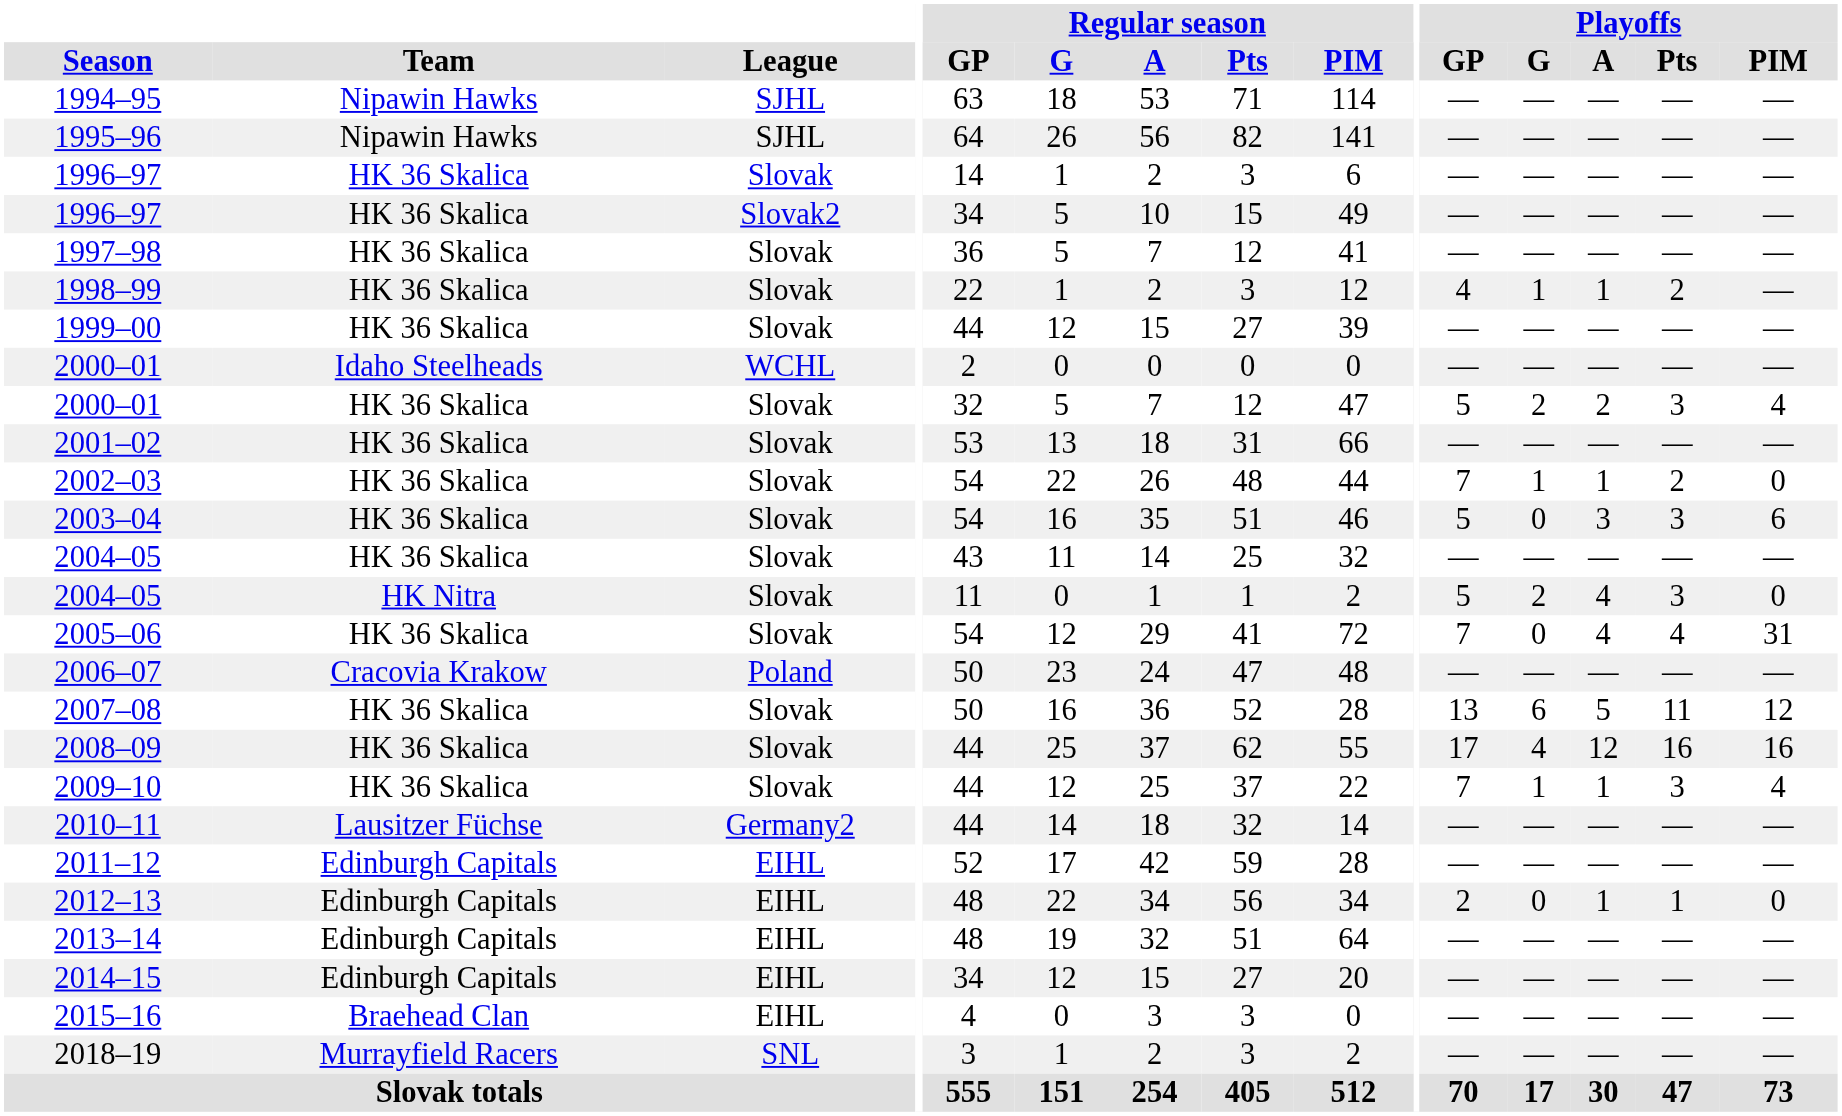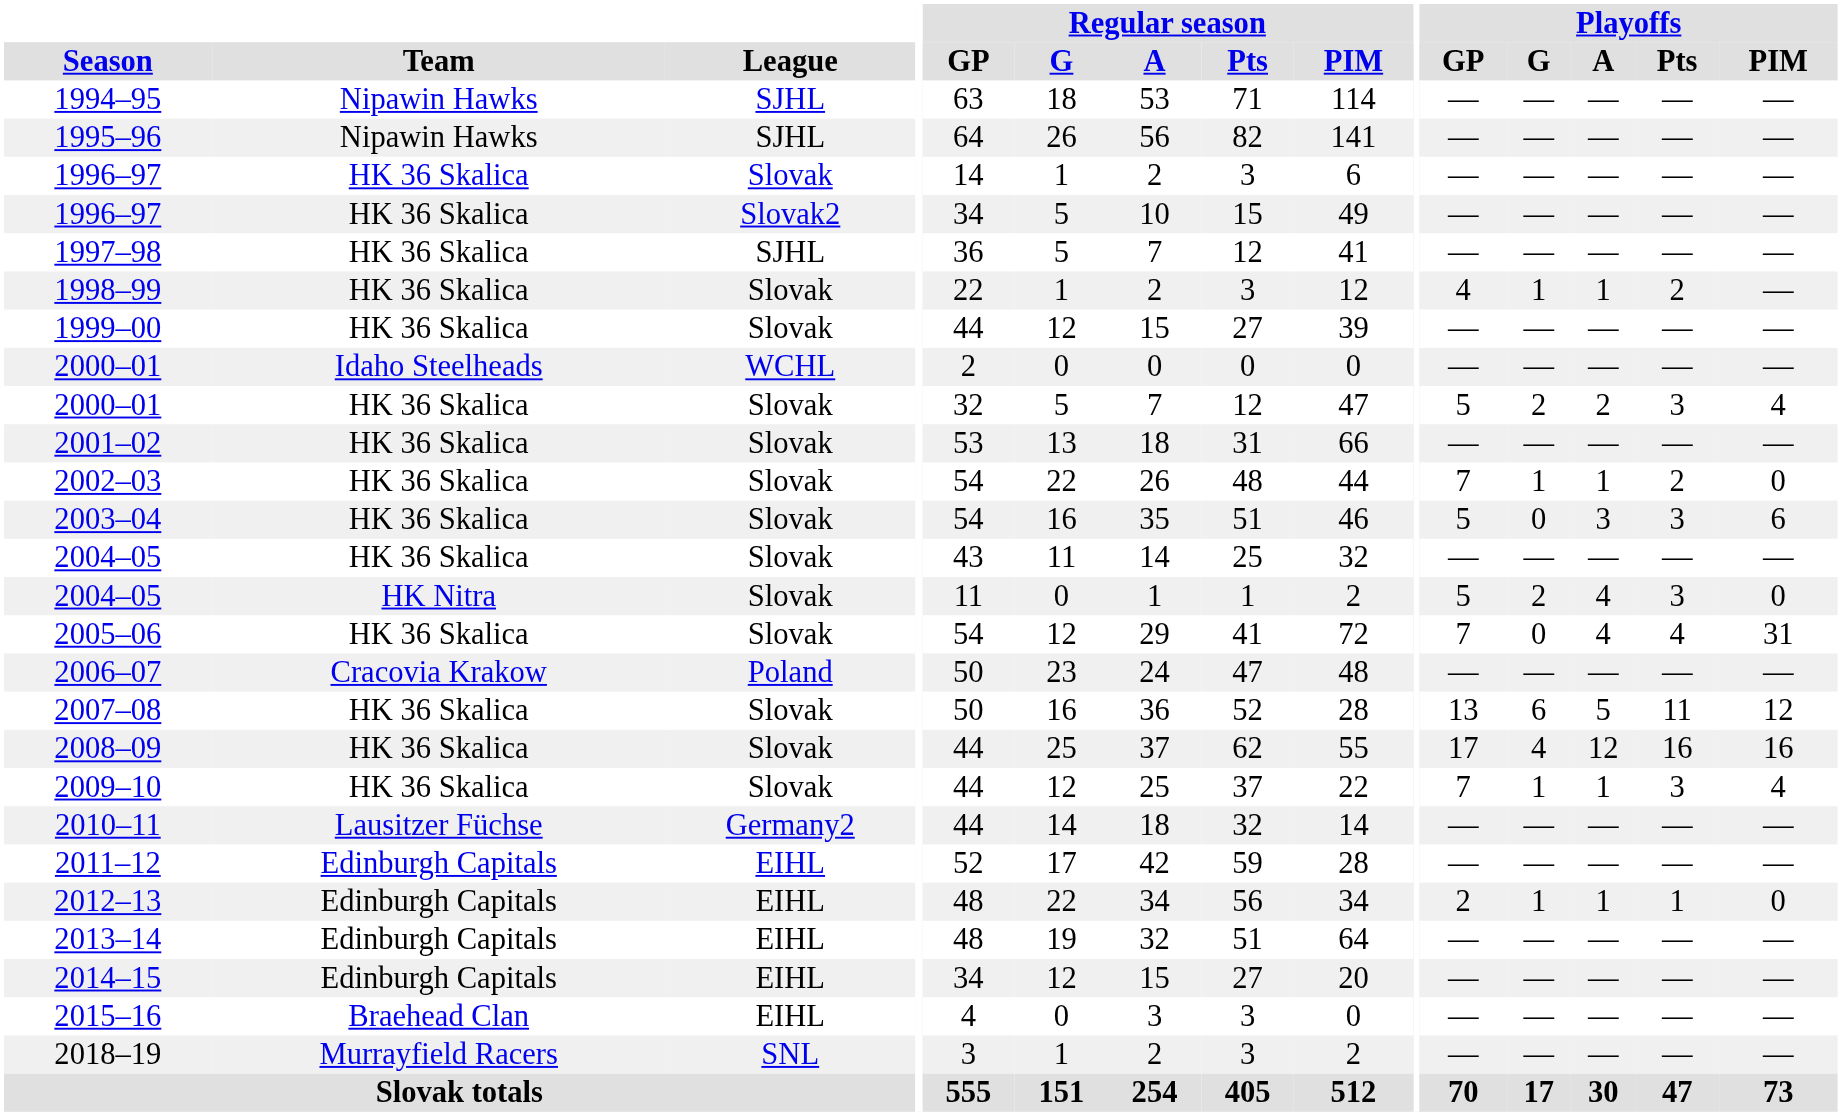 <table border="0" cellpadding="1" cellspacing="0" style="text-align:center; width:60em">
 <tr bgcolor="#e0e0e0">
 <th colspan="3" bgcolor="#ffffff"></th>
 <th rowspan="99" bgcolor="#ffffff"></th>
 <th colspan="5"><a href='#'>Regular season</a></th>
 <th rowspan="99" bgcolor="#ffffff"></th>
 <th colspan="5"><a href='#'>Playoffs</a></th>
 </tr>
 <tr bgcolor="#e0e0e0">
 <th><a href='#'>Season</a></th>
 <th>Team</th>
 <th>League</th>
 <th>GP</th>
 <th><a href='#'>G</a></th>
 <th><a href='#'>A</a></th>
 <th><a href='#'>Pts</a></th>
 <th><a href='#'>PIM</a></th>
 <th>GP</th>
 <th>G</th>
 <th>A</th>
 <th>Pts</th>
 <th>PIM</th>
 </tr>
 <tr>
 <td><a href='#'>1994–95</a></td>
 <td><a href='#'>Nipawin Hawks</a></td>
 <td><a href='#'>SJHL</a></td>
 <td>63</td>
 <td>18</td>
 <td>53</td>
 <td>71</td>
 <td>114</td>
 <td>—</td>
 <td>—</td>
 <td>—</td>
 <td>—</td>
 <td>—</td>
 </tr>
 <tr bgcolor="#f0f0f0">
 <td><a href='#'>1995–96</a></td>
 <td>Nipawin Hawks</td>
 <td>SJHL</td>
 <td>64</td>
 <td>26</td>
 <td>56</td>
 <td>82</td>
 <td>141</td>
 <td>—</td>
 <td>—</td>
 <td>—</td>
 <td>—</td>
 <td>—</td>
 </tr>
 <tr>
 <td><a href='#'>1996–97</a></td>
 <td><a href='#'>HK 36 Skalica</a></td>
 <td><a href='#'>Slovak</a></td>
 <td>14</td>
 <td>1</td>
 <td>2</td>
 <td>3</td>
 <td>6</td>
 <td>—</td>
 <td>—</td>
 <td>—</td>
 <td>—</td>
 <td>—</td>
 </tr>
 <tr bgcolor="#f0f0f0">
 <td><a href='#'>1996–97</a></td>
 <td>HK 36 Skalica</td>
 <td><a href='#'>Slovak2</a></td>
 <td>34</td>
 <td>5</td>
 <td>10</td>
 <td>15</td>
 <td>49</td>
 <td>—</td>
 <td>—</td>
 <td>—</td>
 <td>—</td>
 <td>—</td>
 </tr>
 <tr>
 <td><a href='#'>1997–98</a></td>
 <td>HK 36 Skalica</td>
-<td>Slovak</td>
+<td>SJHL</td>
 <td>36</td>
 <td>5</td>
 <td>7</td>
 <td>12</td>
 <td>41</td>
 <td>—</td>
 <td>—</td>
 <td>—</td>
 <td>—</td>
 <td>—</td>
 </tr>
 <tr bgcolor="#f0f0f0">
 <td><a href='#'>1998–99</a></td>
 <td>HK 36 Skalica</td>
 <td>Slovak</td>
 <td>22</td>
 <td>1</td>
 <td>2</td>
 <td>3</td>
 <td>12</td>
 <td>4</td>
 <td>1</td>
 <td>1</td>
 <td>2</td>
 <td>—</td>
 </tr>
 <tr>
 <td><a href='#'>1999–00</a></td>
 <td>HK 36 Skalica</td>
 <td>Slovak</td>
 <td>44</td>
 <td>12</td>
 <td>15</td>
 <td>27</td>
 <td>39</td>
 <td>—</td>
 <td>—</td>
 <td>—</td>
 <td>—</td>
 <td>—</td>
 </tr>
 <tr bgcolor="#f0f0f0">
 <td><a href='#'>2000–01</a></td>
 <td><a href='#'>Idaho Steelheads</a></td>
 <td><a href='#'>WCHL</a></td>
 <td>2</td>
 <td>0</td>
 <td>0</td>
 <td>0</td>
 <td>0</td>
 <td>—</td>
 <td>—</td>
 <td>—</td>
 <td>—</td>
 <td>—</td>
 </tr>
 <tr>
 <td><a href='#'>2000–01</a></td>
 <td>HK 36 Skalica</td>
 <td>Slovak</td>
 <td>32</td>
 <td>5</td>
 <td>7</td>
 <td>12</td>
 <td>47</td>
 <td>5</td>
 <td>2</td>
 <td>2</td>
 <td>3</td>
 <td>4</td>
 </tr>
 <tr bgcolor="#f0f0f0">
 <td><a href='#'>2001–02</a></td>
 <td>HK 36 Skalica</td>
 <td>Slovak</td>
 <td>53</td>
 <td>13</td>
 <td>18</td>
 <td>31</td>
 <td>66</td>
 <td>—</td>
 <td>—</td>
 <td>—</td>
 <td>—</td>
 <td>—</td>
 </tr>
 <tr>
 <td><a href='#'>2002–03</a></td>
 <td>HK 36 Skalica</td>
 <td>Slovak</td>
 <td>54</td>
 <td>22</td>
 <td>26</td>
 <td>48</td>
 <td>44</td>
 <td>7</td>
 <td>1</td>
 <td>1</td>
 <td>2</td>
 <td>0</td>
 </tr>
 <tr bgcolor="#f0f0f0">
 <td><a href='#'>2003–04</a></td>
 <td>HK 36 Skalica</td>
 <td>Slovak</td>
 <td>54</td>
 <td>16</td>
 <td>35</td>
 <td>51</td>
 <td>46</td>
 <td>5</td>
 <td>0</td>
 <td>3</td>
 <td>3</td>
 <td>6</td>
 </tr>
 <tr>
 <td><a href='#'>2004–05</a></td>
 <td>HK 36 Skalica</td>
 <td>Slovak</td>
 <td>43</td>
 <td>11</td>
 <td>14</td>
 <td>25</td>
 <td>32</td>
 <td>—</td>
 <td>—</td>
 <td>—</td>
 <td>—</td>
 <td>—</td>
 </tr>
 <tr bgcolor="#f0f0f0">
 <td><a href='#'>2004–05</a></td>
 <td><a href='#'>HK Nitra</a></td>
 <td>Slovak</td>
 <td>11</td>
 <td>0</td>
 <td>1</td>
 <td>1</td>
 <td>2</td>
 <td>5</td>
 <td>2</td>
 <td>4</td>
 <td>3</td>
 <td>0</td>
 </tr>
 <tr>
 <td><a href='#'>2005–06</a></td>
 <td>HK 36 Skalica</td>
 <td>Slovak</td>
 <td>54</td>
 <td>12</td>
 <td>29</td>
 <td>41</td>
 <td>72</td>
 <td>7</td>
 <td>0</td>
 <td>4</td>
 <td>4</td>
 <td>31</td>
 </tr>
 <tr bgcolor="#f0f0f0">
 <td><a href='#'>2006–07</a></td>
 <td><a href='#'>Cracovia Krakow</a></td>
 <td><a href='#'>Poland</a></td>
 <td>50</td>
 <td>23</td>
 <td>24</td>
 <td>47</td>
 <td>48</td>
 <td>—</td>
 <td>—</td>
 <td>—</td>
 <td>—</td>
 <td>—</td>
 </tr>
 <tr>
 <td><a href='#'>2007–08</a></td>
 <td>HK 36 Skalica</td>
 <td>Slovak</td>
 <td>50</td>
 <td>16</td>
 <td>36</td>
 <td>52</td>
 <td>28</td>
 <td>13</td>
 <td>6</td>
 <td>5</td>
 <td>11</td>
 <td>12</td>
 </tr>
 <tr bgcolor="#f0f0f0">
 <td><a href='#'>2008–09</a></td>
 <td>HK 36 Skalica</td>
 <td>Slovak</td>
 <td>44</td>
 <td>25</td>
 <td>37</td>
 <td>62</td>
 <td>55</td>
 <td>17</td>
 <td>4</td>
 <td>12</td>
 <td>16</td>
 <td>16</td>
 </tr>
 <tr>
 <td><a href='#'>2009–10</a></td>
 <td>HK 36 Skalica</td>
 <td>Slovak</td>
 <td>44</td>
 <td>12</td>
 <td>25</td>
 <td>37</td>
 <td>22</td>
 <td>7</td>
 <td>1</td>
 <td>1</td>
 <td>3</td>
 <td>4</td>
 </tr>
 <tr bgcolor="#f0f0f0">
 <td><a href='#'>2010–11</a></td>
 <td><a href='#'>Lausitzer Füchse</a></td>
 <td><a href='#'>Germany2</a></td>
 <td>44</td>
 <td>14</td>
 <td>18</td>
 <td>32</td>
 <td>14</td>
 <td>—</td>
 <td>—</td>
 <td>—</td>
 <td>—</td>
 <td>—</td>
 </tr>
 <tr>
 <td><a href='#'>2011–12</a></td>
 <td><a href='#'>Edinburgh Capitals</a></td>
 <td><a href='#'>EIHL</a></td>
 <td>52</td>
 <td>17</td>
 <td>42</td>
 <td>59</td>
 <td>28</td>
 <td>—</td>
 <td>—</td>
 <td>—</td>
 <td>—</td>
 <td>—</td>
 </tr>
 <tr bgcolor="#f0f0f0">
 <td><a href='#'>2012–13</a></td>
 <td>Edinburgh Capitals</td>
 <td>EIHL</td>
 <td>48</td>
 <td>22</td>
 <td>34</td>
 <td>56</td>
 <td>34</td>
 <td>2</td>
-<td>0</td>
+<td>1</td>
 <td>1</td>
 <td>1</td>
 <td>0</td>
 </tr>
 <tr>
 <td><a href='#'>2013–14</a></td>
 <td>Edinburgh Capitals</td>
 <td>EIHL</td>
 <td>48</td>
 <td>19</td>
 <td>32</td>
 <td>51</td>
 <td>64</td>
 <td>—</td>
 <td>—</td>
 <td>—</td>
 <td>—</td>
 <td>—</td>
 </tr>
 <tr bgcolor="#f0f0f0">
 <td><a href='#'>2014–15</a></td>
 <td>Edinburgh Capitals</td>
 <td>EIHL</td>
 <td>34</td>
 <td>12</td>
 <td>15</td>
 <td>27</td>
 <td>20</td>
 <td>—</td>
 <td>—</td>
 <td>—</td>
 <td>—</td>
 <td>—</td>
 </tr>
 <tr>
 <td><a href='#'>2015–16</a></td>
 <td><a href='#'>Braehead Clan</a></td>
 <td>EIHL</td>
 <td>4</td>
 <td>0</td>
 <td>3</td>
 <td>3</td>
 <td>0</td>
 <td>—</td>
 <td>—</td>
 <td>—</td>
 <td>—</td>
 <td>—</td>
 </tr>
 <tr bgcolor="#f0f0f0">
 <td>2018–19</td>
 <td><a href='#'>Murrayfield Racers</a></td>
 <td><a href='#'>SNL</a></td>
 <td>3</td>
 <td>1</td>
 <td>2</td>
 <td>3</td>
 <td>2</td>
 <td>—</td>
 <td>—</td>
 <td>—</td>
 <td>—</td>
 <td>—</td>
 </tr>
 <tr>
 </tr>
 <tr ALIGN="center" bgcolor="#e0e0e0">
 <th colspan="3">Slovak totals</th>
 <th ALIGN="center">555</th>
 <th ALIGN="center">151</th>
 <th ALIGN="center">254</th>
 <th ALIGN="center">405</th>
 <th ALIGN="center">512</th>
 <th ALIGN="center">70</th>
 <th ALIGN="center">17</th>
 <th ALIGN="center">30</th>
 <th ALIGN="center">47</th>
 <th ALIGN="center">73</th>
 </tr>
 </table>
